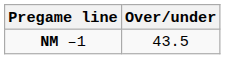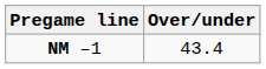 <table class="wikitable">
 <tr align="center">
 <th style=>Pregame line</th>
 <th style=>Over/under</th>
 </tr>
 <tr align="center">
 <td><strong>NM</strong> –1</td>
-<td>43.5</td>
+<td>43.4</td>
 </tr>
 </table>
